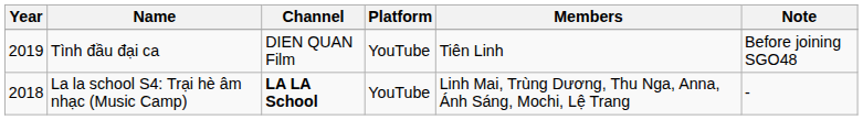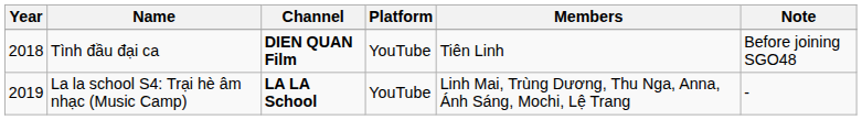 <table class="wikitable">
 <tr>
 <th>Year</th>
 <th>Name</th>
 <th>Channel</th>
 <th>Platform</th>
 <th>Members</th>
 <th>Note</th>
 </tr>
 <tr>
 </tr>
 <tr>
-<td>2019</td>
+<td>2018</td>
 <td>Tình đầu đại ca</td>
-<td>DIEN QUAN Film</td>
+<td><strong>DIEN QUAN Film</strong></td>
 <td>YouTube</td>
 <td>Tiên Linh</td>
 <td>Before joining SGO48</td>
 </tr>
 <tr>
-<td>2018</td>
+<td>2019</td>
 <td>La la school S4: Trại hè âm nhạc (Music Camp)</td>
 <td><strong>LA LA School</strong></td>
 <td>YouTube</td>
 <td>Linh Mai, Trùng Dương, Thu Nga, Anna, Ánh Sáng, Mochi, Lệ Trang</td>
 <td>-</td>
 </tr>
 </table>
